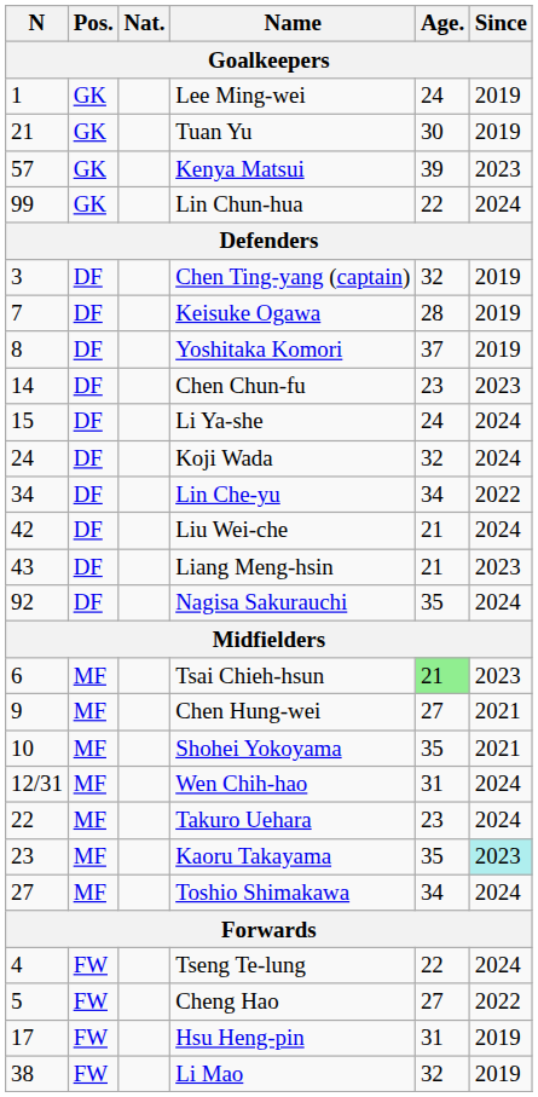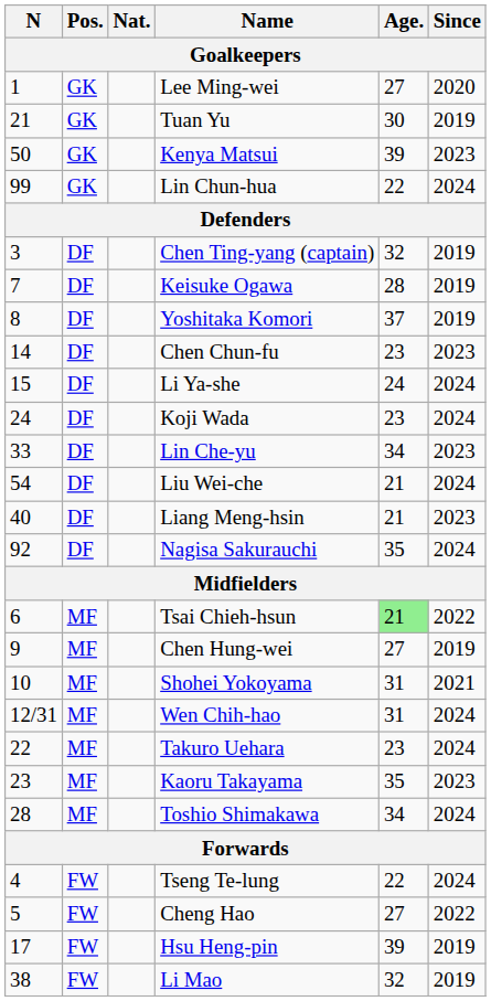 <table class="wikitable sortable">
 <tr>
 <th>N</th>
 <th>Pos.</th>
 <th>Nat.</th>
 <th>Name</th>
 <th>Age.</th>
 <th>Since</th>
 </tr>
 <tr>
 <th colspan="8">Goalkeepers</th>
 </tr>
 <tr>
 <td>1</td>
 <td><a href='#'>GK</a></td>
 <td></td>
 <td>Lee Ming-wei</td>
-<td>24</td>
-<td>2019</td>
+<td>27</td>
+<td>2020</td>
 </tr>
 <tr>
 <td>21</td>
 <td><a href='#'>GK</a></td>
 <td></td>
 <td>Tuan Yu</td>
 <td>30</td>
 <td>2019</td>
 </tr>
 <tr>
-<td>57</td>
+<td>50</td>
 <td><a href='#'>GK</a></td>
 <td></td>
 <td><a href='#'>Kenya Matsui</a></td>
 <td>39</td>
 <td>2023</td>
 </tr>
 <tr>
 <td>99</td>
 <td><a href='#'>GK</a></td>
 <td></td>
 <td>Lin Chun-hua</td>
 <td>22</td>
 <td>2024</td>
 </tr>
 <tr>
 <th colspan="8">Defenders</th>
 </tr>
 <tr>
 <td>3</td>
 <td><a href='#'>DF</a></td>
 <td></td>
 <td><a href='#'>Chen Ting-yang</a> (<a href='#'>captain</a>)</td>
 <td>32</td>
 <td>2019</td>
 </tr>
 <tr>
 <td>7</td>
 <td><a href='#'>DF</a></td>
 <td></td>
 <td><a href='#'>Keisuke Ogawa</a></td>
 <td>28</td>
 <td>2019</td>
 </tr>
 <tr>
 <td>8</td>
 <td><a href='#'>DF</a></td>
 <td></td>
 <td><a href='#'>Yoshitaka Komori</a></td>
 <td>37</td>
 <td>2019</td>
 </tr>
 <tr>
 <td>14</td>
 <td><a href='#'>DF</a></td>
 <td></td>
 <td>Chen Chun-fu</td>
 <td>23</td>
 <td>2023</td>
 </tr>
 <tr>
 <td>15</td>
 <td><a href='#'>DF</a></td>
 <td></td>
 <td>Li Ya-she</td>
 <td>24</td>
 <td>2024</td>
 </tr>
 <tr>
 <td>24</td>
 <td><a href='#'>DF</a></td>
 <td></td>
 <td>Koji Wada</td>
-<td>32</td>
+<td>23</td>
 <td>2024</td>
 </tr>
 <tr>
-<td>34</td>
+<td>33</td>
 <td><a href='#'>DF</a></td>
 <td></td>
 <td><a href='#'>Lin Che-yu</a></td>
 <td>34</td>
-<td>2022</td>
+<td>2023</td>
 </tr>
 <tr>
-<td>42</td>
+<td>54</td>
 <td><a href='#'>DF</a></td>
 <td></td>
 <td>Liu Wei-che</td>
 <td>21</td>
 <td>2024</td>
 </tr>
 <tr>
-<td>43</td>
+<td>40</td>
 <td><a href='#'>DF</a></td>
 <td></td>
 <td>Liang Meng-hsin</td>
 <td>21</td>
 <td>2023</td>
 </tr>
 <tr>
 <td>92</td>
 <td><a href='#'>DF</a></td>
 <td></td>
 <td><a href='#'>Nagisa Sakurauchi</a></td>
 <td>35</td>
 <td>2024</td>
 </tr>
 <tr>
 <th colspan="8">Midfielders</th>
 </tr>
 <tr>
 <td>6</td>
 <td><a href='#'>MF</a></td>
 <td></td>
 <td>Tsai Chieh-hsun</td>
 <td style="background: lightgreen;">21</td>
-<td>2023</td>
+<td>2022</td>
 </tr>
 <tr>
 <td>9</td>
 <td><a href='#'>MF</a></td>
 <td></td>
 <td>Chen Hung-wei</td>
 <td>27</td>
-<td>2021</td>
+<td>2019</td>
 </tr>
 <tr>
 <td>10</td>
 <td><a href='#'>MF</a></td>
 <td></td>
 <td><a href='#'>Shohei Yokoyama</a></td>
-<td>35</td>
+<td>31</td>
 <td>2021</td>
 </tr>
 <tr>
 <td>12/31</td>
 <td><a href='#'>MF</a></td>
 <td></td>
 <td><a href='#'>Wen Chih-hao</a></td>
 <td>31</td>
 <td>2024</td>
 </tr>
 <tr>
 <td>22</td>
 <td><a href='#'>MF</a></td>
 <td></td>
 <td><a href='#'>Takuro Uehara</a></td>
 <td>23</td>
 <td>2024</td>
 </tr>
 <tr>
 <td>23</td>
 <td><a href='#'>MF</a></td>
 <td></td>
 <td><a href='#'>Kaoru Takayama</a></td>
 <td>35</td>
-<td style="background: paleturquoise;">2023</td>
+<td>2023</td>
 </tr>
 <tr>
-<td>27</td>
+<td>28</td>
 <td><a href='#'>MF</a></td>
 <td></td>
 <td><a href='#'>Toshio Shimakawa</a></td>
 <td>34</td>
 <td>2024</td>
 </tr>
 <tr>
 <th colspan="8">Forwards</th>
 </tr>
 <tr>
 <td>4</td>
 <td><a href='#'>FW</a></td>
 <td></td>
 <td>Tseng Te-lung</td>
 <td>22</td>
 <td>2024</td>
 </tr>
 <tr>
 <td>5</td>
 <td><a href='#'>FW</a></td>
 <td></td>
 <td>Cheng Hao</td>
 <td>27</td>
 <td>2022</td>
 </tr>
 <tr>
 <td>17</td>
 <td><a href='#'>FW</a></td>
 <td></td>
 <td><a href='#'>Hsu Heng-pin</a></td>
-<td>31</td>
+<td>39</td>
 <td>2019</td>
 </tr>
 <tr>
 <td>38</td>
 <td><a href='#'>FW</a></td>
 <td></td>
 <td><a href='#'>Li Mao</a></td>
 <td>32</td>
 <td>2019</td>
 </tr>
 <tr>
 </tr>
 </table>
